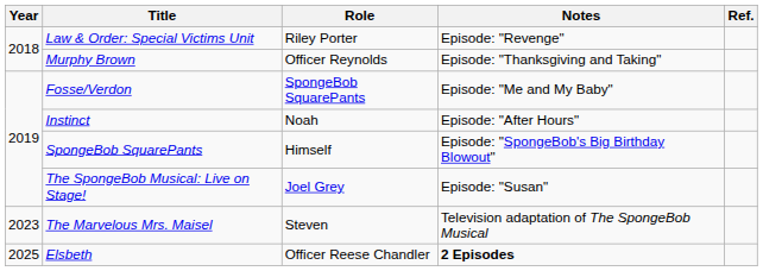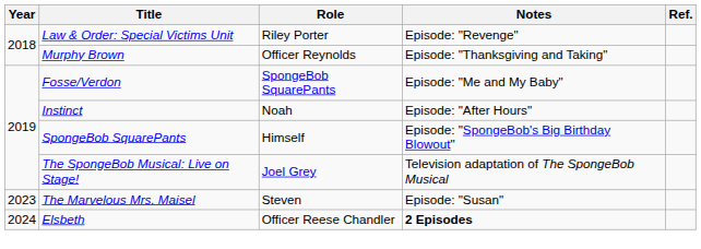 <table class="wikitable plainrowheaders sortable">
 <tr>
 <th scope="col">Year</th>
 <th scope="col">Title</th>
 <th scope="col">Role</th>
 <th scope="col" class="unsortable">Notes</th>
 <th>Ref.</th>
 </tr>
 <tr>
 <td rowspan=2>2018</td>
 <td><em><a href='#'>Law & Order: Special Victims Unit</a></em></td>
 <td>Riley Porter</td>
 <td>Episode: "Revenge"</td>
 <td></td>
 </tr>
 <tr>
 <td><em><a href='#'>Murphy Brown</a></em></td>
 <td>Officer Reynolds</td>
 <td>Episode: "Thanksgiving and Taking"</td>
 <td></td>
 </tr>
 <tr>
 <td rowspan=4>2019</td>
 <td><em><a href='#'>Fosse/Verdon</a></em></td>
 <td><a href='#'>SpongeBob SquarePants</a></td>
 <td>Episode: "Me and My Baby"</td>
 <td></td>
 </tr>
 <tr>
 <td><em><a href='#'>Instinct</a></em></td>
 <td>Noah</td>
 <td>Episode: "After Hours"</td>
 <td></td>
 </tr>
 <tr>
 <td><em><a href='#'>SpongeBob SquarePants</a></em></td>
 <td>Himself</td>
 <td>Episode: "<a href='#'>SpongeBob's Big Birthday Blowout</a>"</td>
 <td></td>
 </tr>
 <tr>
 <td><em><a href='#'>The SpongeBob Musical: Live on Stage!</a></em></td>
 <td><a href='#'>Joel Grey</a></td>
-<td>Episode: "Susan"</td>
+<td>Television adaptation of <em>The SpongeBob Musical</em></td>
 <td></td>
 </tr>
 <tr>
 <td>2023</td>
 <td><em><a href='#'>The Marvelous Mrs. Maisel</a></em></td>
 <td>Steven</td>
-<td>Television adaptation of <em>The SpongeBob Musical</em></td>
+<td>Episode: "Susan"</td>
 </tr>
 <tr>
-<td>2025</td>
+<td>2024</td>
 <td><em><a href='#'>Elsbeth</a></em></td>
 <td>Officer Reese Chandler</td>
 <td><strong>2 Episodes</strong></td>
 <td></td>
 </tr>
 </table>
